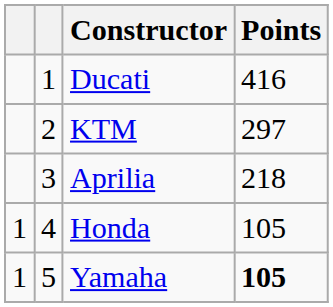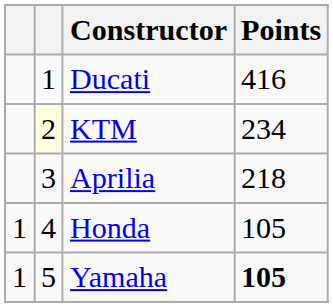 <table class="wikitable" style="font-size: 95%;">
 <tr>
 <th></th>
 <th></th>
 <th>Constructor</th>
 <th>Points</th>
 </tr>
 <tr>
 <td></td>
 <td align=center>1</td>
 <td> <a href='#'>Ducati</a></td>
 <td align=left>416</td>
 </tr>
 <tr>
 <td></td>
-<td align=center>2</td>
+<td align=center style="background: lightyellow;">2</td>
 <td> <a href='#'>KTM</a></td>
-<td align=left>297</td>
+<td align=left>234</td>
 </tr>
 <tr>
 <td></td>
 <td align=center>3</td>
 <td> <a href='#'>Aprilia</a></td>
 <td align=left>218</td>
 </tr>
 <tr>
 <td> 1</td>
 <td align=center>4</td>
 <td> <a href='#'>Honda</a></td>
 <td align=left>105</td>
 </tr>
 <tr>
 <td> 1</td>
 <td align=center>5</td>
 <td> <a href='#'>Yamaha</a></td>
 <td align=left><strong>105</strong></td>
 </tr>
 </table>
